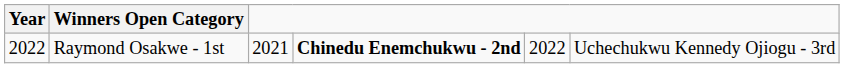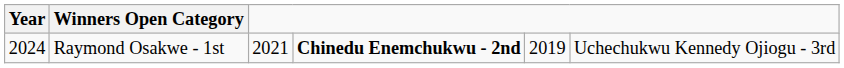 <table class="wikitable">
 <tr>
 <th>Year</th>
 <th>Winners Open Category</th>
 </tr>
 <tr>
-<td>2022</td>
+<td>2024</td>
 <td>Raymond Osakwe - 1st</td>
 <td>2021</td>
 <td><strong>Chinedu Enemchukwu - 2nd</strong></td>
-<td>2022</td>
+<td>2019</td>
 <td>Uchechukwu Kennedy Ojiogu - 3rd</td>
 </tr>
 </table>
